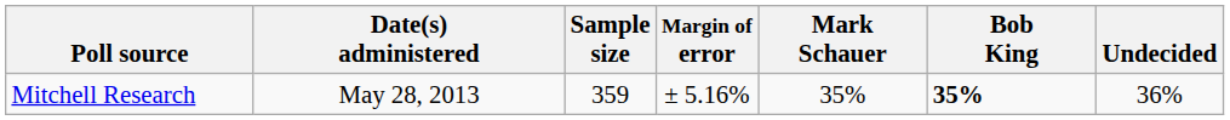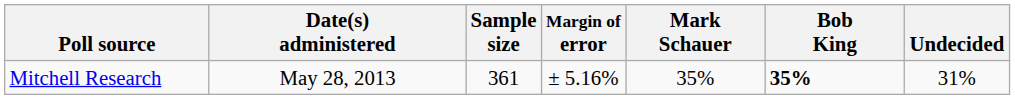 <table class="wikitable">
 <tr valign= bottom>
 <th style="width:150px;">Poll source</th>
 <th style="width:190px;">Date(s)<br>administered</th>
 <th class=small>Sample<br>size</th>
 <th><small>Margin of</small><br>error</th>
 <th style="width:100px;">Mark<br>Schauer</th>
 <th style="width:100px;">Bob<br>King</th>
 <th style="width:40px;">Undecided</th>
 </tr>
 <tr>
 <td><a href='#'>Mitchell Research</a></td>
 <td align=center>May 28, 2013</td>
-<td align=center>359</td>
+<td align=center>361</td>
 <td align=center>± 5.16%</td>
 <td align=center>35%</td>
 <td><strong>35%</strong></td>
-<td align=center>36%</td>
+<td align=center>31%</td>
 </tr>
 </table>
